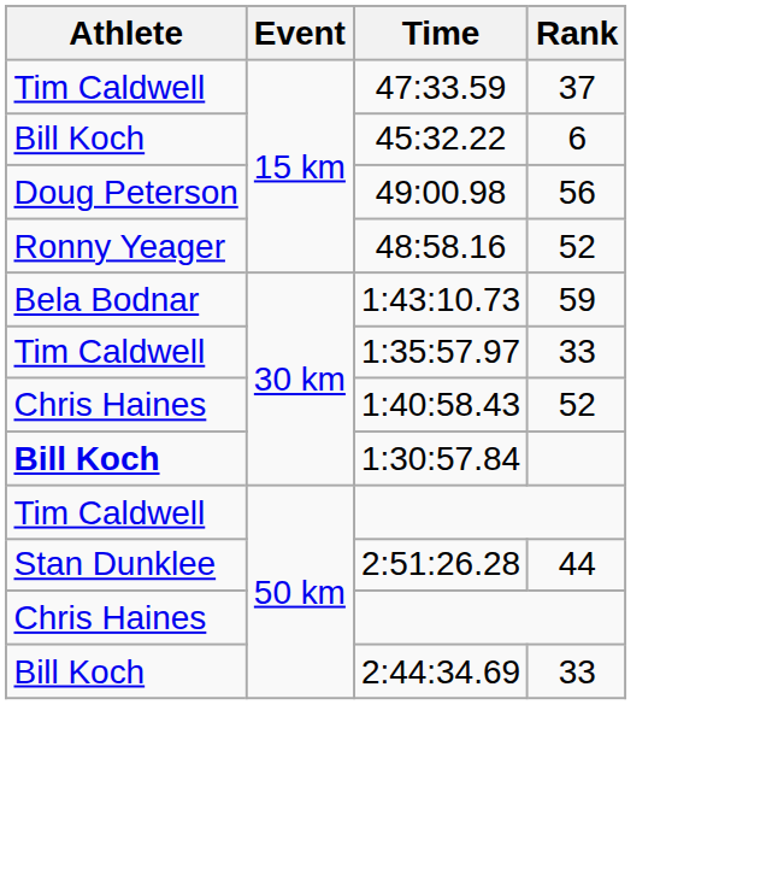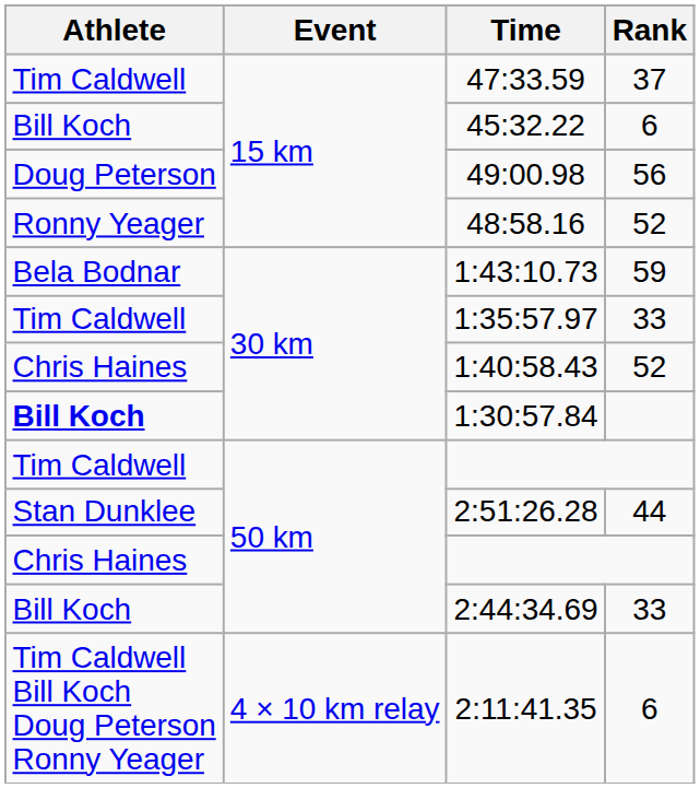 <table class=wikitable style=font-size:90%;text-align:center>
 <tr>
 <th>Athlete</th>
 <th>Event</th>
 <th>Time</th>
 <th>Rank</th>
 </tr>
 <tr>
 <td align=left><a href='#'>Tim Caldwell</a></td>
 <td align=left rowspan=4><a href='#'>15 km</a></td>
 <td align=center>47:33.59</td>
 <td align=center>37</td>
 </tr>
 <tr>
 <td align=left><a href='#'>Bill Koch</a></td>
 <td align=center>45:32.22</td>
 <td align=center>6</td>
 </tr>
 <tr>
 <td align=left><a href='#'>Doug Peterson</a></td>
 <td align=center>49:00.98</td>
 <td align=center>56</td>
 </tr>
 <tr>
 <td align=left><a href='#'>Ronny Yeager</a></td>
 <td align=center>48:58.16</td>
 <td align=center>52</td>
 </tr>
 <tr>
 <td align=left><a href='#'>Bela Bodnar</a></td>
 <td align=left rowspan=4><a href='#'>30 km</a></td>
 <td align=center>1:43:10.73</td>
 <td align=center>59</td>
 </tr>
 <tr>
 <td align=left><a href='#'>Tim Caldwell</a></td>
 <td align=center>1:35:57.97</td>
 <td align=center>33</td>
 </tr>
 <tr>
 <td align=left><a href='#'>Chris Haines</a></td>
 <td align=center>1:40:58.43</td>
 <td align=center>52</td>
 </tr>
 <tr>
 <td align=left><strong><a href='#'>Bill Koch</a></strong></td>
 <td align=center>1:30:57.84</td>
 <td align=center></td>
 </tr>
 <tr>
 <td align=left><a href='#'>Tim Caldwell</a></td>
 <td align=left rowspan=4><a href='#'>50 km</a></td>
 <td colspan=2></td>
 </tr>
 <tr>
 <td align=left><a href='#'>Stan Dunklee</a></td>
 <td align=center>2:51:26.28</td>
 <td align=center>44</td>
 </tr>
 <tr>
 <td align=left><a href='#'>Chris Haines</a></td>
 <td colspan=2></td>
 </tr>
 <tr>
 <td align=left><a href='#'>Bill Koch</a></td>
 <td align=center>2:44:34.69</td>
 <td align=center>33</td>
 </tr>
+<tr>
+<td align=left><a href='#'>Tim Caldwell</a><br><a href='#'>Bill Koch</a><br><a href='#'>Doug Peterson</a><br><a href='#'>Ronny Yeager</a></td>
+<td align=left><a href='#'>4 × 10 km relay</a></td>
+<td align=center>2:11:41.35</td>
+<td align=center>6</td>
+</tr>
 </table>
